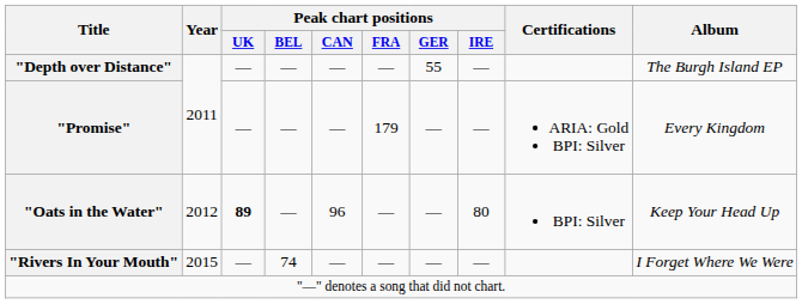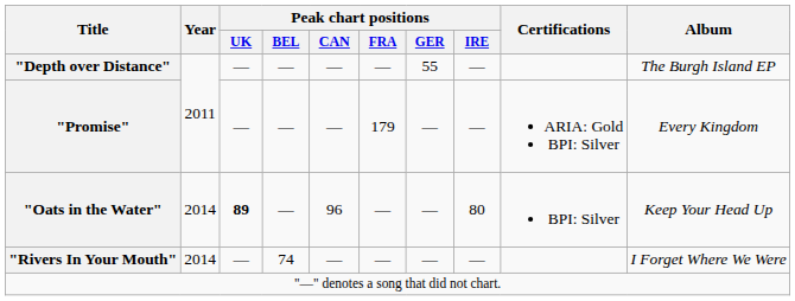 <table class="wikitable plainrowheaders" style="text-align:center;">
 <tr>
 <th scope="col" rowspan="2">Title</th>
 <th scope="col" rowspan="2">Year</th>
 <th scope="col" colspan="6">Peak chart positions</th>
 <th scope="col" rowspan="2">Certifications</th>
 <th scope="col" rowspan="2">Album</th>
 </tr>
 <tr>
 <th scope="col" style="width:2.5em;font-size:90%;"><a href='#'>UK</a><br></th>
 <th scope="col" style="width:3em;font-size:85%;"><a href='#'>BEL</a><br></th>
 <th scope="col" style="width:3em;font-size:90%;"><a href='#'>CAN</a><br></th>
 <th scope="col" style="width:3em;font-size:85%;"><a href='#'>FRA</a><br></th>
 <th scope="col" style="width:3em;font-size:85%;"><a href='#'>GER</a><br></th>
 <th scope="col" style="width:3em;font-size:85%;"><a href='#'>IRE</a><br></th>
 </tr>
 <tr>
 <th scope="row">"Depth over Distance"</th>
 <td rowspan="2">2011</td>
 <td>—</td>
 <td>—</td>
 <td>—</td>
 <td>—</td>
 <td>55</td>
 <td>—</td>
 <td></td>
 <td><em>The Burgh Island EP</em></td>
 </tr>
 <tr>
 <th scope="row">"Promise"</th>
 <td>—</td>
 <td>—</td>
 <td>—</td>
 <td>179</td>
 <td>—</td>
 <td>—</td>
 <td><br><ul><li>ARIA: Gold</li><li>BPI: Silver</li></ul></td>
 <td><em>Every Kingdom</em></td>
 </tr>
 <tr>
 <th scope="row">"Oats in the Water"</th>
-<td>2012</td>
+<td>2014</td>
 <td><strong>89</strong></td>
 <td>—</td>
 <td>96</td>
 <td>—</td>
 <td>—</td>
 <td>80</td>
 <td><br><ul><li>BPI: Silver</li></ul></td>
 <td><em>Keep Your Head Up</em></td>
 </tr>
 <tr>
 <th scope="row">"Rivers In Your Mouth"</th>
-<td>2015</td>
+<td>2014</td>
 <td>—</td>
 <td>74</td>
 <td>—</td>
 <td>—</td>
 <td>—</td>
 <td>—</td>
 <td></td>
 <td><em>I Forget Where We Were</em></td>
 </tr>
 <tr>
 <td colspan="18" style="font-size:85%">"—" denotes a song that did not chart.</td>
 </tr>
 </table>
